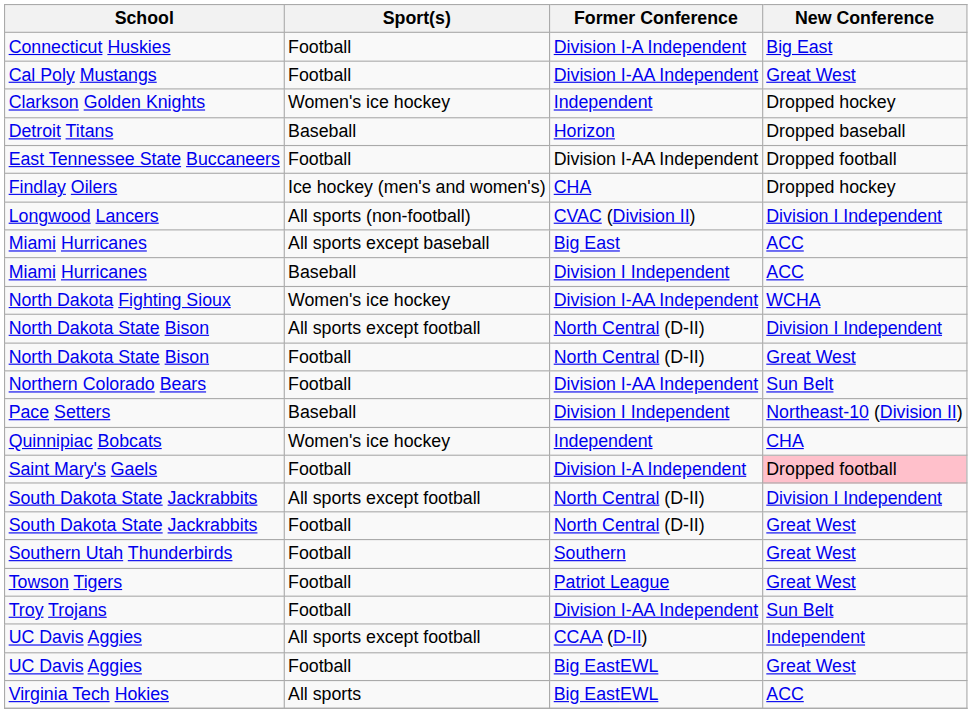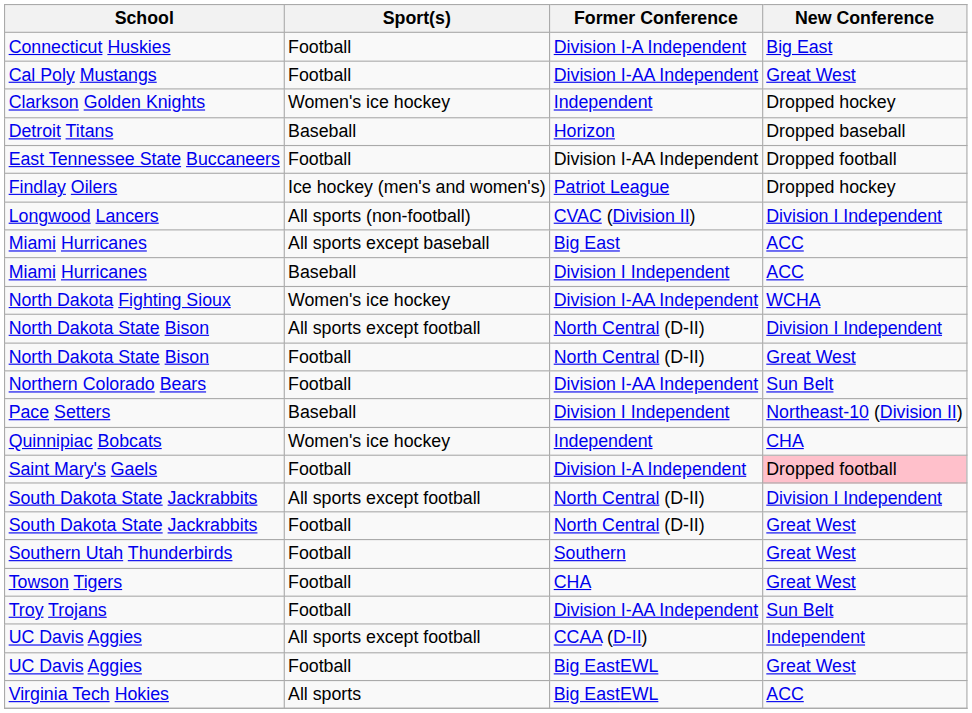 <table class="wikitable sortable">
 <tr>
 <th>School</th>
 <th>Sport(s)</th>
 <th>Former Conference</th>
 <th>New Conference</th>
 </tr>
 <tr>
 <td><a href='#'>Connecticut</a> <a href='#'>Huskies</a></td>
 <td>Football</td>
 <td><a href='#'>Division I-A Independent</a></td>
 <td><a href='#'>Big East</a></td>
 </tr>
 <tr>
 <td><a href='#'>Cal Poly</a> <a href='#'>Mustangs</a></td>
 <td>Football</td>
 <td><a href='#'>Division I-AA Independent</a></td>
 <td><a href='#'>Great West</a></td>
 </tr>
 <tr>
 <td><a href='#'>Clarkson</a> <a href='#'>Golden Knights</a></td>
 <td>Women's ice hockey</td>
 <td><a href='#'>Independent</a></td>
 <td>Dropped hockey</td>
 </tr>
 <tr>
 <td><a href='#'>Detroit</a> <a href='#'>Titans</a></td>
 <td>Baseball</td>
 <td><a href='#'>Horizon</a></td>
 <td>Dropped baseball</td>
 </tr>
 <tr>
 <td><a href='#'>East Tennessee State</a> <a href='#'>Buccaneers</a></td>
 <td>Football</td>
 <td>Division I-AA Independent</td>
 <td>Dropped football</td>
 </tr>
 <tr>
 <td><a href='#'>Findlay</a> <a href='#'>Oilers</a></td>
 <td>Ice hockey (men's and women's)</td>
-<td><a href='#'>CHA</a></td>
+<td><a href='#'>Patriot League</a></td>
 <td>Dropped hockey</td>
 </tr>
 <tr>
 <td><a href='#'>Longwood</a> <a href='#'>Lancers</a></td>
 <td>All sports (non-football)</td>
 <td><a href='#'>CVAC</a> (<a href='#'>Division II</a>)</td>
 <td><a href='#'>Division I Independent</a></td>
 </tr>
 <tr>
 <td><a href='#'>Miami</a> <a href='#'>Hurricanes</a></td>
 <td>All sports except baseball</td>
 <td><a href='#'>Big East</a></td>
 <td><a href='#'>ACC</a></td>
 </tr>
 <tr>
 <td><a href='#'>Miami</a> <a href='#'>Hurricanes</a></td>
 <td>Baseball</td>
 <td><a href='#'>Division I Independent</a></td>
 <td><a href='#'>ACC</a></td>
 </tr>
 <tr>
 <td><a href='#'>North Dakota</a> <a href='#'>Fighting Sioux</a></td>
 <td>Women's ice hockey</td>
 <td><a href='#'>Division I-AA Independent</a></td>
 <td><a href='#'>WCHA</a></td>
 </tr>
 <tr>
 <td><a href='#'>North Dakota State</a> <a href='#'>Bison</a></td>
 <td>All sports except football</td>
 <td><a href='#'>North Central</a> (D-II)</td>
 <td><a href='#'>Division I Independent</a></td>
 </tr>
 <tr>
 <td><a href='#'>North Dakota State</a> <a href='#'>Bison</a></td>
 <td>Football</td>
 <td><a href='#'>North Central</a> (D-II)</td>
 <td><a href='#'>Great West</a></td>
 </tr>
 <tr>
 <td><a href='#'>Northern Colorado</a> <a href='#'>Bears</a></td>
 <td>Football</td>
 <td><a href='#'>Division I-AA Independent</a></td>
 <td><a href='#'>Sun Belt</a></td>
 </tr>
 <tr>
 <td><a href='#'>Pace</a> <a href='#'>Setters</a></td>
 <td>Baseball</td>
 <td><a href='#'>Division I Independent</a></td>
 <td><a href='#'>Northeast-10</a> (<a href='#'>Division II</a>)</td>
 </tr>
 <tr>
 <td><a href='#'>Quinnipiac</a> <a href='#'>Bobcats</a></td>
 <td>Women's ice hockey</td>
 <td><a href='#'>Independent</a></td>
 <td><a href='#'>CHA</a></td>
 </tr>
 <tr>
 <td><a href='#'>Saint Mary's</a> <a href='#'>Gaels</a></td>
 <td>Football</td>
 <td><a href='#'>Division I-A Independent</a></td>
 <td style="background: pink;">Dropped football</td>
 </tr>
 <tr>
 <td><a href='#'>South Dakota State</a> <a href='#'>Jackrabbits</a></td>
 <td>All sports except football</td>
 <td><a href='#'>North Central</a> (D-II)</td>
 <td><a href='#'>Division I Independent</a></td>
 </tr>
 <tr>
 <td><a href='#'>South Dakota State</a> <a href='#'>Jackrabbits</a></td>
 <td>Football</td>
 <td><a href='#'>North Central</a> (D-II)</td>
 <td><a href='#'>Great West</a></td>
 </tr>
 <tr>
 <td><a href='#'>Southern Utah</a> <a href='#'>Thunderbirds</a></td>
 <td>Football</td>
 <td><a href='#'>Southern</a></td>
 <td><a href='#'>Great West</a></td>
 </tr>
 <tr>
 <td><a href='#'>Towson</a> <a href='#'>Tigers</a></td>
 <td>Football</td>
-<td><a href='#'>Patriot League</a></td>
+<td><a href='#'>CHA</a></td>
 <td><a href='#'>Great West</a></td>
 </tr>
 <tr>
 <td><a href='#'>Troy</a> <a href='#'>Trojans</a></td>
 <td>Football</td>
 <td><a href='#'>Division I-AA Independent</a></td>
 <td><a href='#'>Sun Belt</a></td>
 </tr>
 <tr>
 <td><a href='#'>UC Davis</a> <a href='#'>Aggies</a></td>
 <td>All sports except football</td>
 <td><a href='#'>CCAA</a> (<a href='#'>D-II</a>)</td>
 <td><a href='#'>Independent</a></td>
 </tr>
 <tr>
 <td><a href='#'>UC Davis</a> <a href='#'>Aggies</a></td>
 <td>Football</td>
 <td><a href='#'>Big East</a><a href='#'>EWL</a></td>
 <td><a href='#'>Great West</a></td>
 </tr>
 <tr>
 <td><a href='#'>Virginia Tech</a> <a href='#'>Hokies</a></td>
 <td>All sports</td>
 <td><a href='#'>Big East</a><a href='#'>EWL</a></td>
 <td><a href='#'>ACC</a></td>
 </tr>
 <tr>
 </tr>
 </table>
